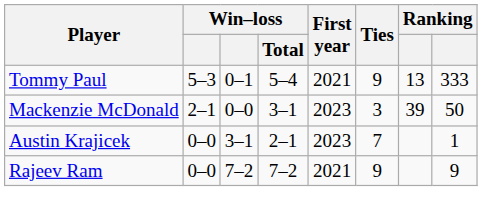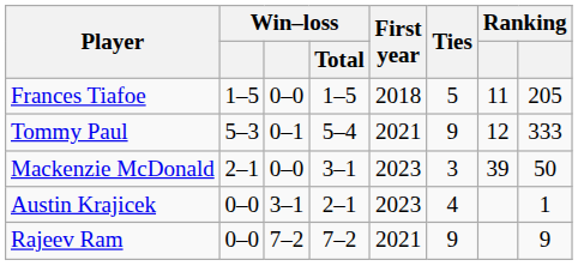 <table class="wikitable sortable nowrap" style=text-align:center>
 <tr>
 <th rowspan=2>Player</th>
 <th class="unsortable" colspan=3>Win–loss</th>
 <th rowspan=2>First<br>year</th>
 <th rowspan=2>Ties</th>
 <th class="unsortable" colspan=2>Ranking</th>
 </tr>
 <tr>
 <th></th>
 <th></th>
 <th>Total</th>
 <th></th>
 <th></th>
 </tr>
 <tr>
+<td align="left"><a href='#'>Frances Tiafoe</a></td>
+<td>1–5</td>
+<td>0–0</td>
+<td>1–5</td>
+<td>2018</td>
+<td>5</td>
+<td>11</td>
+<td>205</td>
+</tr>
+<tr>
 <td align="left"><a href='#'>Tommy Paul</a></td>
 <td>5–3</td>
 <td>0–1</td>
 <td>5–4</td>
 <td>2021</td>
 <td>9</td>
-<td>13</td>
+<td>12</td>
 <td>333</td>
 </tr>
 <tr>
 <td align="left"><a href='#'>Mackenzie McDonald</a></td>
 <td>2–1</td>
 <td>0–0</td>
 <td>3–1</td>
 <td>2023</td>
 <td>3</td>
 <td>39</td>
 <td>50</td>
 </tr>
 <tr>
 <td align="left"><a href='#'>Austin Krajicek</a></td>
 <td>0–0</td>
 <td>3–1</td>
 <td>2–1</td>
 <td>2023</td>
-<td>7</td>
+<td>4</td>
 <td></td>
 <td>1</td>
 </tr>
 <tr>
 <td align="left"><a href='#'>Rajeev Ram</a></td>
 <td>0–0</td>
 <td>7–2</td>
 <td>7–2</td>
 <td>2021</td>
 <td>9</td>
 <td></td>
 <td>9</td>
 </tr>
 </table>
